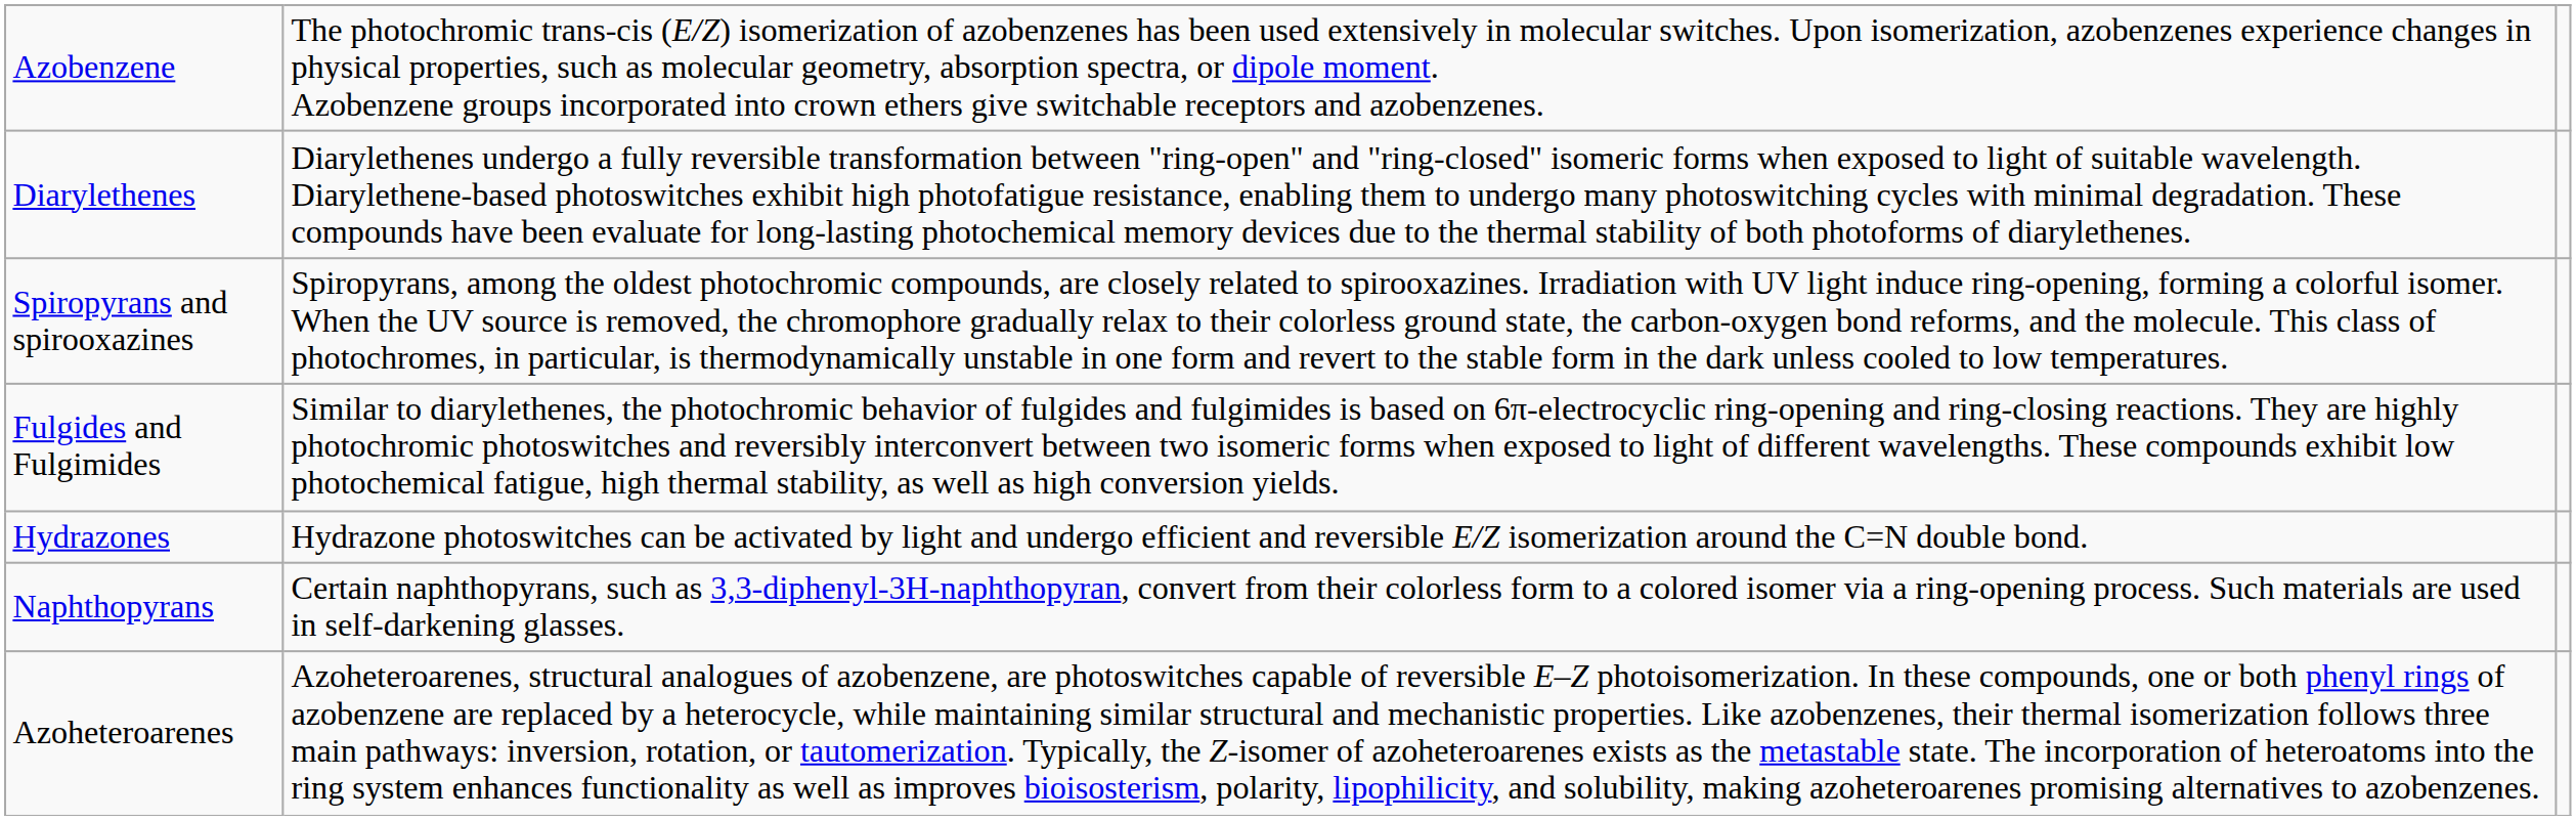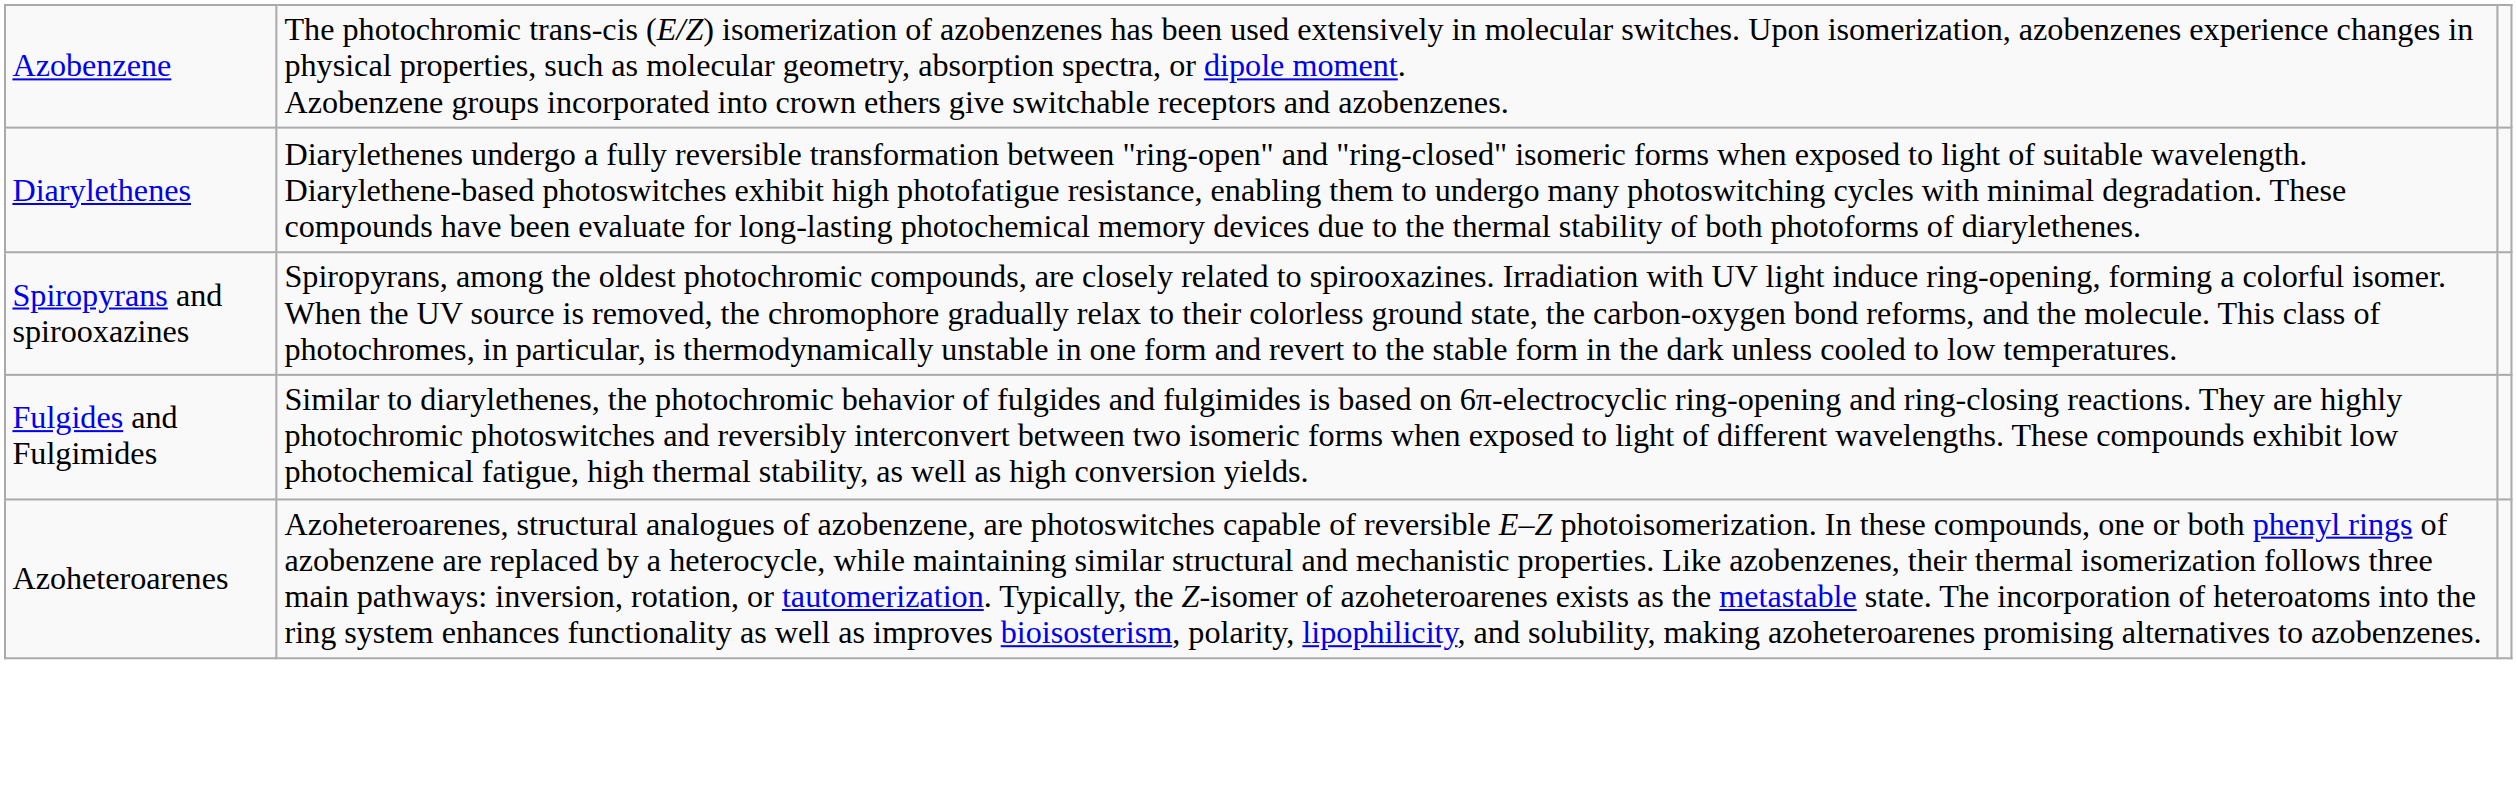 <table class="wikitable">
 <tr>
 <td><a href='#'>Azobenzene</a></td>
 <td>The photochromic trans-cis (<em>E/Z</em>) isomerization of azobenzenes has been used extensively in molecular switches. Upon isomerization, azobenzenes experience changes in physical properties, such as molecular geometry, absorption spectra, or <a href='#'>dipole moment</a>.<br>Azobenzene groups incorporated into crown ethers give switchable receptors and azobenzenes.</td>
 <td></td>
 </tr>
 <tr>
 <td><a href='#'>Diarylethenes</a></td>
 <td>Diarylethenes undergo a fully reversible transformation between "ring-open" and "ring-closed" isomeric forms when exposed to light of suitable wavelength. Diarylethene-based photoswitches exhibit high photofatigue resistance, enabling them to undergo many photoswitching cycles with minimal degradation. These compounds have been evaluate for long-lasting photochemical memory devices due to the thermal stability of both photoforms of diarylethenes.</td>
 <td></td>
 </tr>
 <tr>
 <td><a href='#'>Spiropyrans</a> and spirooxazines</td>
 <td>Spiropyrans, among the oldest photochromic compounds, are closely related to spirooxazines. Irradiation with UV light induce ring-opening, forming a colorful isomer. When the UV source is removed, the chromophore gradually relax to their colorless ground state, the carbon-oxygen bond reforms, and the molecule. This class of photochromes, in particular, is thermodynamically unstable in one form and revert to the stable form in the dark unless cooled to low temperatures.</td>
 <td></td>
 </tr>
 <tr>
 <td><a href='#'>Fulgides</a> and Fulgimides</td>
 <td>Similar to diarylethenes, the photochromic behavior of fulgides and fulgimides is based on 6π-electrocyclic ring-opening and ring-closing reactions. They are highly photochromic photoswitches and reversibly interconvert between two isomeric forms when exposed to light of different wavelengths. These compounds exhibit low photochemical fatigue, high thermal stability, as well as high conversion yields.</td>
 <td></td>
 </tr>
 <tr>
-<td><a href='#'>Hydrazones</a></td>
-<td>Hydrazone photoswitches can be activated by light and undergo efficient and reversible <em>E/Z</em> isomerization around the C=N double bond.</td>
-<td></td>
-</tr>
-<tr>
-<td><a href='#'>Naphthopyrans</a></td>
-<td>Certain naphthopyrans, such as <a href='#'>3,3-diphenyl-3H-naphthopyran</a>, convert from their colorless form to a colored isomer via a ring-opening process.  Such materials are used in self-darkening glasses.</td>
-<td></td>
-</tr>
-<tr>
 <td>Azoheteroarenes</td>
 <td>Azoheteroarenes, structural analogues of azobenzene, are photoswitches capable of reversible <em>E–Z</em> photoisomerization. In these compounds, one or both <a href='#'>phenyl rings</a> of azobenzene are replaced by a heterocycle, while maintaining similar structural and mechanistic properties. Like azobenzenes, their thermal isomerization follows three main pathways: inversion, rotation, or <a href='#'>tautomerization</a>. Typically, the <em>Z</em>-isomer of azoheteroarenes exists as the <a href='#'>metastable</a> state. The incorporation of heteroatoms into the ring system enhances functionality as well as improves <a href='#'>bioisosterism</a>, polarity, <a href='#'>lipophilicity</a>, and solubility, making azoheteroarenes promising alternatives to azobenzenes.</td>
 <td></td>
 </tr>
 </table>
